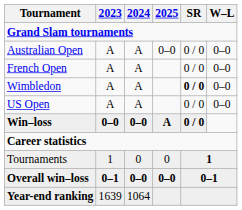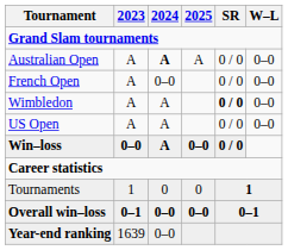 <table class=wikitable style=text-align:center>
 <tr>
 <th>Tournament</th>
 <th><a href='#'>2023</a></th>
 <th><a href='#'>2024</a></th>
 <th><a href='#'>2025</a></th>
 <th>SR</th>
 <th>W–L</th>
 </tr>
 <tr>
 <td colspan="6" align="left"><strong><a href='#'>Grand Slam tournaments</a></strong></td>
 </tr>
 <tr>
 <td align=left><a href='#'>Australian Open</a></td>
 <td>A</td>
+<td><strong>A</strong></td>
 <td>A</td>
-<td>0–0</td>
 <td>0 / 0</td>
 <td>0–0</td>
 </tr>
 <tr>
 <td align=left><a href='#'>French Open</a></td>
 <td>A</td>
-<td>A</td>
+<td>0–0</td>
 <td></td>
 <td>0 / 0</td>
 <td>0–0</td>
 </tr>
 <tr>
 <td align=left><a href='#'>Wimbledon</a></td>
 <td>A</td>
 <td>A</td>
 <td></td>
 <td><strong>0 / 0</strong></td>
 <td>0–0</td>
 </tr>
 <tr>
 <td align=left><a href='#'>US Open</a></td>
 <td>A</td>
 <td>A</td>
 <td></td>
 <td>0 / 0</td>
 <td>0–0</td>
 </tr>
 <tr style="font-weight:bold; background:#efefef;">
 <td style=text-align:left>Win–loss</td>
 <td>0–0</td>
+<td>A</td>
 <td>0–0</td>
-<td>A</td>
 <td>0 / 0</td>
 </tr>
 <tr>
 <td colspan="6" align="left"><strong>Career statistics</strong></td>
 </tr>
 <tr bgcolor=efefef>
 <td align=left>Tournaments</td>
 <td>1</td>
 <td>0</td>
 <td>0</td>
 <td colspan="3"><strong>1</strong></td>
 </tr>
 <tr style="font-weight:bold; background:#efefef;">
 <td style=text-align:left>Overall win–loss</td>
 <td>0–1</td>
 <td>0–0</td>
 <td>0–0</td>
 <td colspan="3">0–1</td>
 </tr>
 <tr bgcolor=efefef>
 <td align=left><strong>Year-end ranking</strong></td>
 <td>1639</td>
-<td>1064</td>
+<td>0–0</td>
 <td></td>
 <td colspan="3"></td>
 </tr>
 </table>
